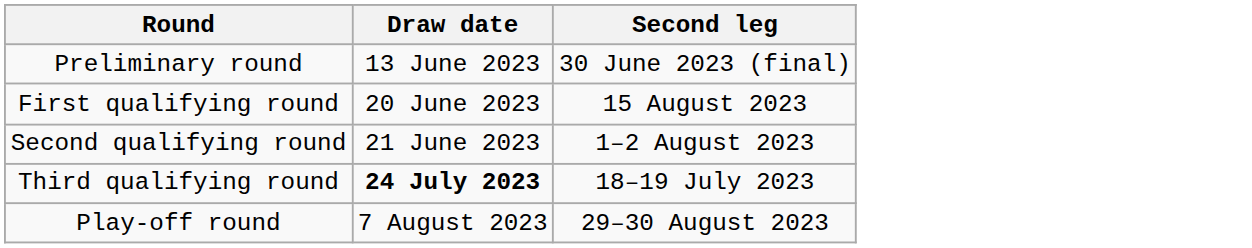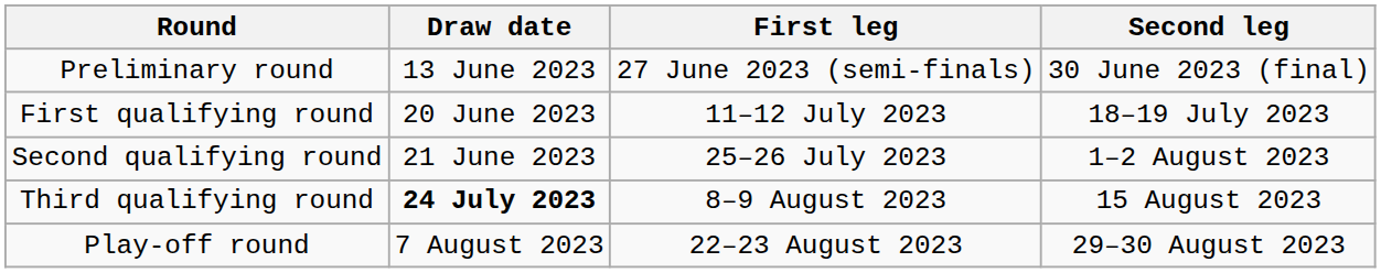 <table class="wikitable" style="text-align:center">
 <tr>
 <th>Round</th>
 <th>Draw date</th>
+<th>First leg</th>
 <th>Second leg</th>
 </tr>
 <tr>
 <td>Preliminary round</td>
 <td>13 June 2023</td>
+<td>27 June 2023 (semi-finals)</td>
 <td>30 June 2023 (final)</td>
 </tr>
 <tr>
 <td>First qualifying round</td>
 <td>20 June 2023</td>
-<td>15 August 2023</td>
+<td>11–12 July 2023</td>
+<td>18–19 July 2023</td>
 </tr>
 <tr>
 <td>Second qualifying round</td>
 <td>21 June 2023</td>
+<td>25–26 July 2023</td>
 <td>1–2 August 2023</td>
 </tr>
 <tr>
 <td>Third qualifying round</td>
 <td><strong>24 July 2023</strong></td>
-<td>18–19 July 2023</td>
+<td>8–9 August 2023</td>
+<td>15 August 2023</td>
 </tr>
 <tr>
 <td>Play-off round</td>
 <td>7 August 2023</td>
+<td>22–23 August 2023</td>
 <td>29–30 August 2023</td>
 </tr>
 </table>
